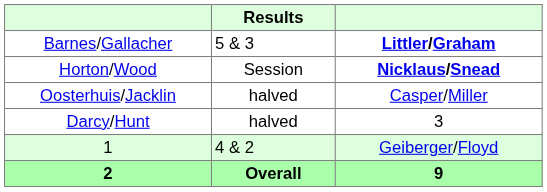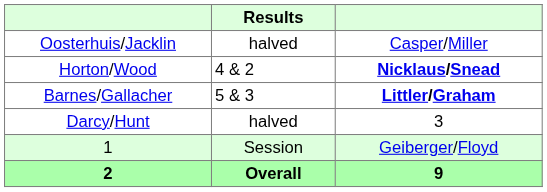 <table border="1" cellpadding="3" style="border-collapse:collapse; text-align:center;">
 <tr style="background:#dfd;">
 <th style="width:12em;"> </th>
 <th style="width:7em;">Results</th>
 <th style="width:12em;"></th>
 </tr>
 <tr>
+<td><a href='#'>Oosterhuis</a>/<a href='#'>Jacklin</a></td>
+<td>halved</td>
+<td><a href='#'>Casper</a>/<a href='#'>Miller</a></td>
+</tr>
+<tr>
+<td><a href='#'>Horton</a>/<a href='#'>Wood</a></td>
+<td align=left> 4 & 2</td>
+<td><strong><a href='#'>Nicklaus</a>/<a href='#'>Snead</a></strong></td>
+</tr>
+<tr>
 <td><a href='#'>Barnes</a>/<a href='#'>Gallacher</a></td>
 <td align=left> 5 & 3</td>
 <td><strong><a href='#'>Littler</a>/<a href='#'>Graham</a></strong></td>
-</tr>
-<tr>
-<td><a href='#'>Horton</a>/<a href='#'>Wood</a></td>
-<td>Session</td>
-<td><strong><a href='#'>Nicklaus</a>/<a href='#'>Snead</a></strong></td>
-</tr>
-<tr>
-<td><a href='#'>Oosterhuis</a>/<a href='#'>Jacklin</a></td>
-<td>halved</td>
-<td><a href='#'>Casper</a>/<a href='#'>Miller</a></td>
 </tr>
 <tr>
 <td><a href='#'>Darcy</a>/<a href='#'>Hunt</a></td>
 <td>halved</td>
 <td>3</td>
 </tr>
 <tr style="background:#dfd;">
 <td>1</td>
-<td align=left> 4 & 2</td>
+<td>Session</td>
 <td><a href='#'>Geiberger</a>/<a href='#'>Floyd</a></td>
 </tr>
 <tr style="background:#afa;">
 <th>2</th>
 <th>Overall</th>
 <th>9</th>
 </tr>
 </table>
